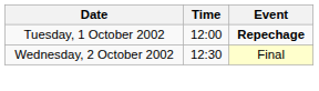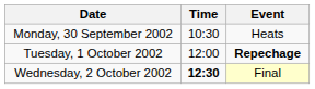 <table class = "wikitable" style="text-align:center;">
 <tr>
 <th width=220>Date</th>
 <th width=50>Time</th>
 <th width=100>Event</th>
+</tr>
+<tr>
+<td>Monday, 30 September 2002</td>
+<td>10:30</td>
+<td>Heats</td>
 </tr>
 <tr>
 <td>Tuesday, 1 October 2002</td>
 <td>12:00</td>
 <td><strong>Repechage</strong></td>
 </tr>
 <tr>
 <td>Wednesday, 2 October 2002</td>
-<td>12:30</td>
+<td><strong>12:30</strong></td>
 <td bgcolor=ffffcc>Final</td>
 </tr>
 </table>
